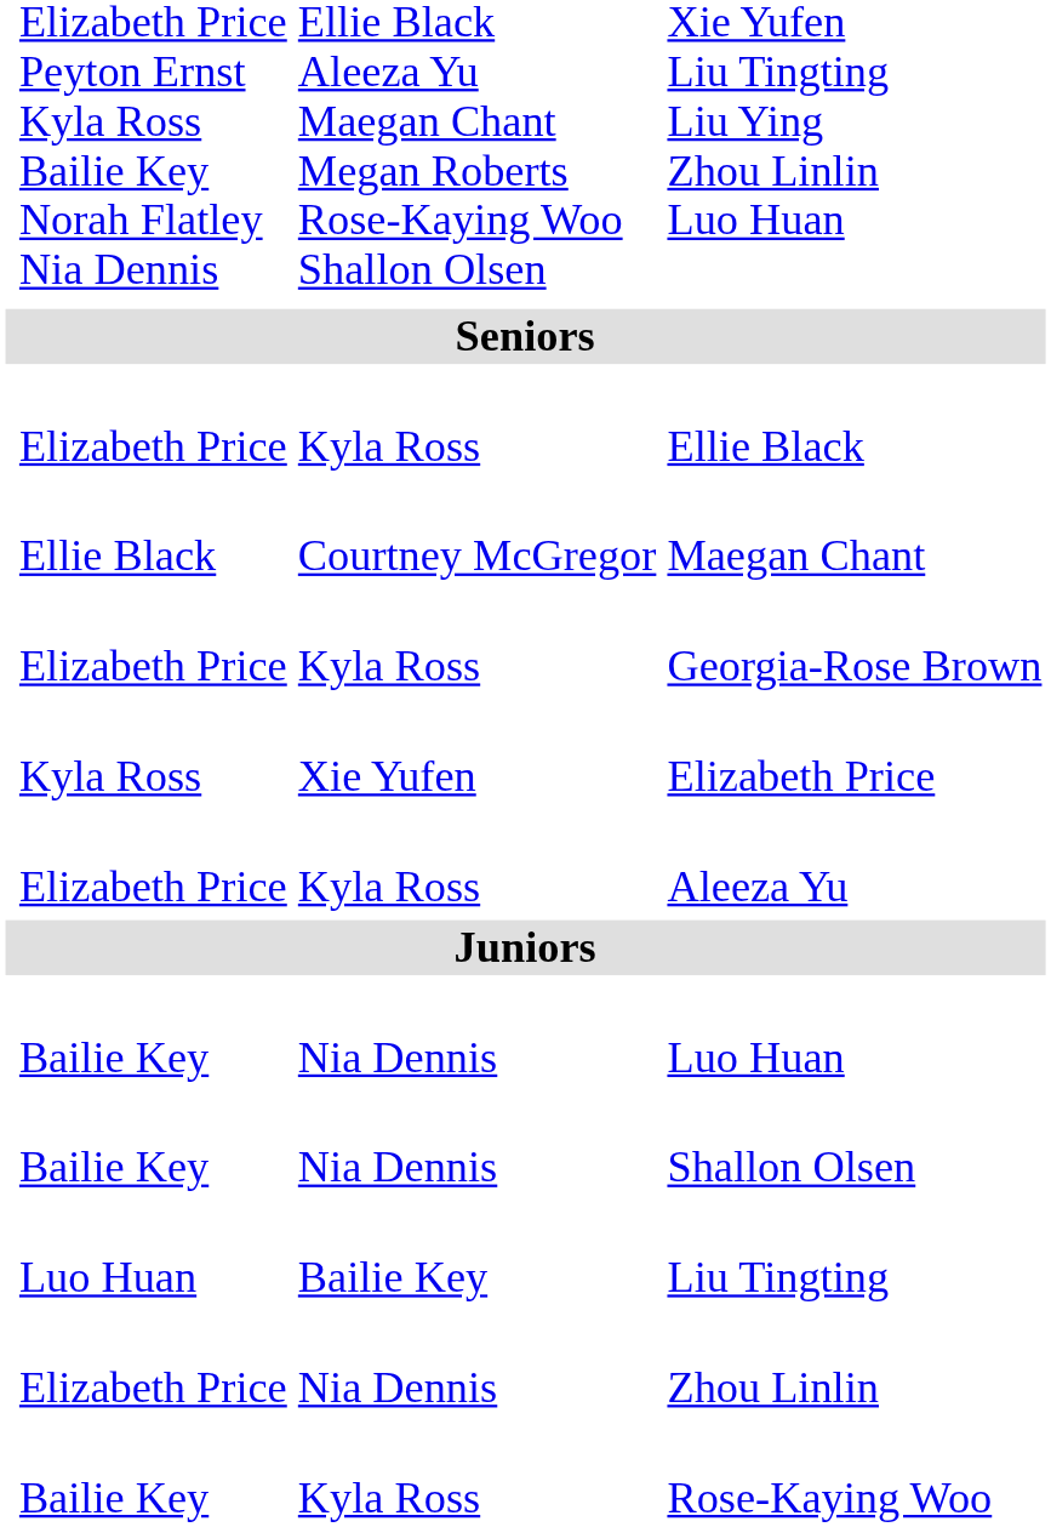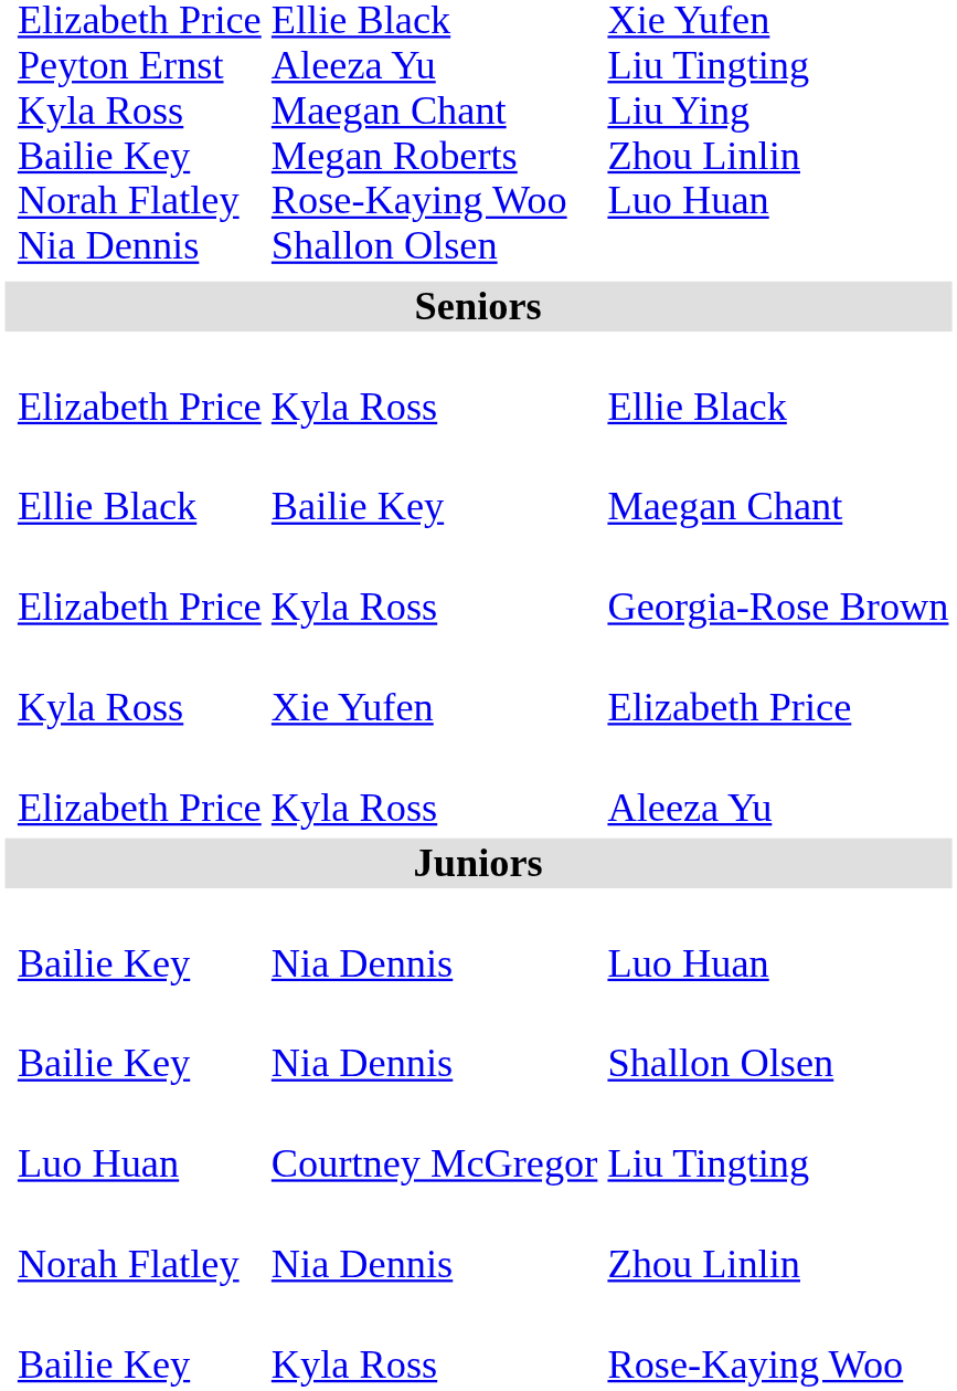 <table>
 <tr bgcolor="DFDFDF">
 </tr>
 <tr>
 <th scope=row style="text-align:left"><br></th>
 <td><br><a href='#'>Elizabeth Price</a><br><a href='#'>Peyton Ernst</a><br><a href='#'>Kyla Ross</a><br><a href='#'>Bailie Key</a><br><a href='#'>Norah Flatley</a><br><a href='#'>Nia Dennis</a></td>
 <td><br><a href='#'>Ellie Black</a><br><a href='#'>Aleeza Yu</a><br><a href='#'>Maegan Chant</a><br><a href='#'>Megan Roberts</a><br><a href='#'>Rose-Kaying Woo</a><br><a href='#'>Shallon Olsen</a></td>
 <td><br><a href='#'>Xie Yufen</a><br><a href='#'>Liu Tingting</a><br><a href='#'>Liu Ying</a><br><a href='#'>Zhou Linlin</a><br><a href='#'>Luo Huan</a><br><br></td>
 </tr>
 <tr>
 </tr>
 <tr bgcolor="DFDFDF">
 <td colspan="5" align="center"><strong>Seniors</strong></td>
 </tr>
 <tr>
 <th scope=row style="text-align:left"><br></th>
 <td><br><a href='#'>Elizabeth Price</a></td>
 <td><br><a href='#'>Kyla Ross</a></td>
 <td><br><a href='#'>Ellie Black</a></td>
 </tr>
 <tr>
 <th scope=row style="text-align:left"><br></th>
 <td><br><a href='#'>Ellie Black</a></td>
-<td><br><a href='#'>Courtney McGregor</a></td>
+<td><br><a href='#'>Bailie Key</a></td>
 <td><br><a href='#'>Maegan Chant</a></td>
 </tr>
 <tr>
 <th scope=row style="text-align:left"><br></th>
 <td><br><a href='#'>Elizabeth Price</a></td>
 <td><br><a href='#'>Kyla Ross</a></td>
 <td><br><a href='#'>Georgia-Rose Brown</a></td>
 </tr>
 <tr>
 <th scope=row style="text-align:left"><br></th>
 <td><br><a href='#'>Kyla Ross</a></td>
 <td><br><a href='#'>Xie Yufen</a></td>
 <td><br><a href='#'>Elizabeth Price</a></td>
 </tr>
 <tr>
 <th scope=row style="text-align:left"><br></th>
 <td><br><a href='#'>Elizabeth Price</a></td>
 <td><br><a href='#'>Kyla Ross</a></td>
 <td><br><a href='#'>Aleeza Yu</a></td>
 </tr>
 <tr bgcolor="DFDFDF">
 <td colspan="5" align="center"><strong>Juniors</strong></td>
 </tr>
 <tr>
 <th scope=row style="text-align:left"><br></th>
 <td><br><a href='#'>Bailie Key</a></td>
 <td><br><a href='#'>Nia Dennis</a></td>
 <td><br><a href='#'>Luo Huan</a></td>
 </tr>
 <tr>
 <th scope=row style="text-align:left"><br></th>
 <td><br><a href='#'>Bailie Key</a></td>
 <td><br><a href='#'>Nia Dennis</a></td>
 <td><br><a href='#'>Shallon Olsen</a></td>
 </tr>
 <tr>
 <th scope=row style="text-align:left"><br></th>
 <td><br><a href='#'>Luo Huan</a></td>
-<td><br><a href='#'>Bailie Key</a></td>
+<td><br><a href='#'>Courtney McGregor</a></td>
 <td><br><a href='#'>Liu Tingting</a></td>
 </tr>
 <tr>
 <th scope=row style="text-align:left"><br></th>
-<td><br><a href='#'>Elizabeth Price</a></td>
+<td><br><a href='#'>Norah Flatley</a></td>
 <td><br><a href='#'>Nia Dennis</a></td>
 <td><br><a href='#'>Zhou Linlin</a></td>
 </tr>
 <tr>
 <th scope=row style="text-align:left"><br></th>
 <td><br><a href='#'>Bailie Key</a></td>
 <td><br><a href='#'>Kyla Ross</a></td>
 <td><br><a href='#'>Rose-Kaying Woo</a></td>
 </tr>
 </table>
